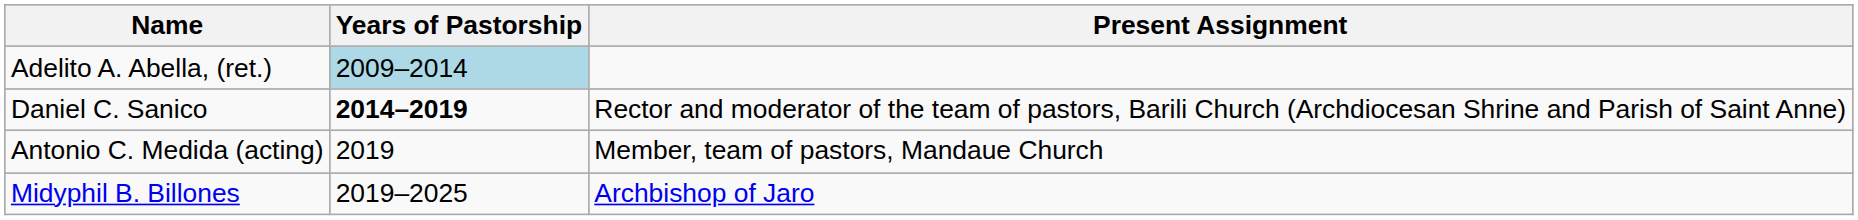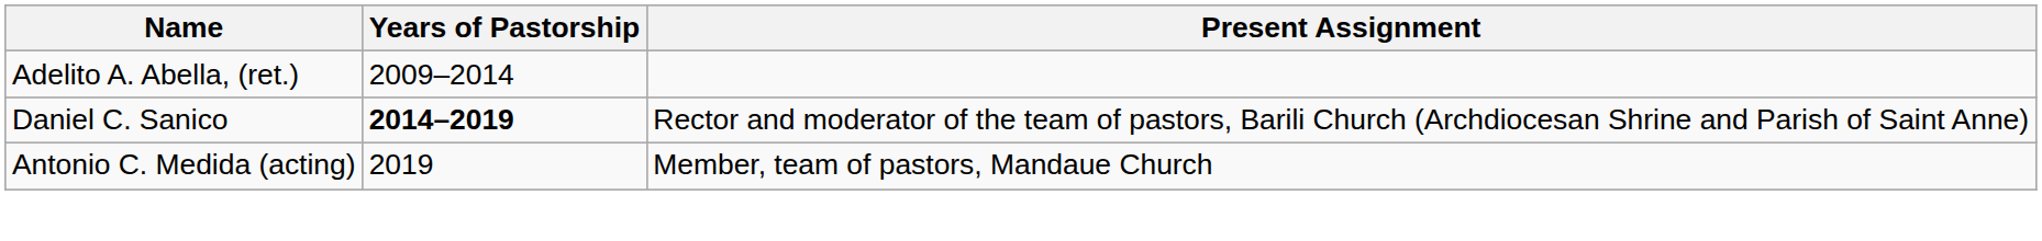 <table class="wikitable">
 <tr>
 <th>Name</th>
 <th>Years of Pastorship</th>
 <th>Present Assignment</th>
 </tr>
 <tr>
 <td>Adelito A. Abella, (ret.)</td>
-<td style="background: lightblue;">2009–2014</td>
+<td>2009–2014</td>
 <td></td>
 </tr>
 <tr>
 <td>Daniel C. Sanico</td>
 <td><strong>2014–2019</strong></td>
 <td>Rector and moderator of the team of pastors, Barili Church (Archdiocesan Shrine and Parish of Saint Anne)</td>
 </tr>
 <tr>
 <td>Antonio C. Medida (acting)</td>
 <td>2019</td>
 <td>Member, team of pastors, Mandaue Church</td>
 </tr>
-<tr>
-<td><a href='#'>Midyphil B. Billones</a></td>
-<td>2019–2025</td>
-<td><a href='#'>Archbishop of Jaro</a></td>
-</tr>
 </table>
